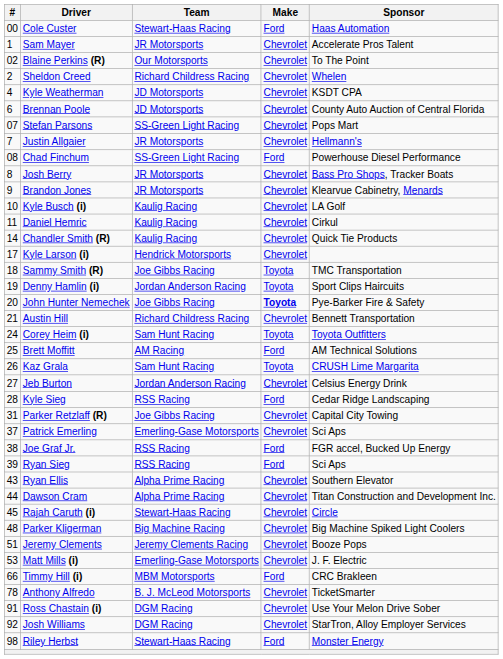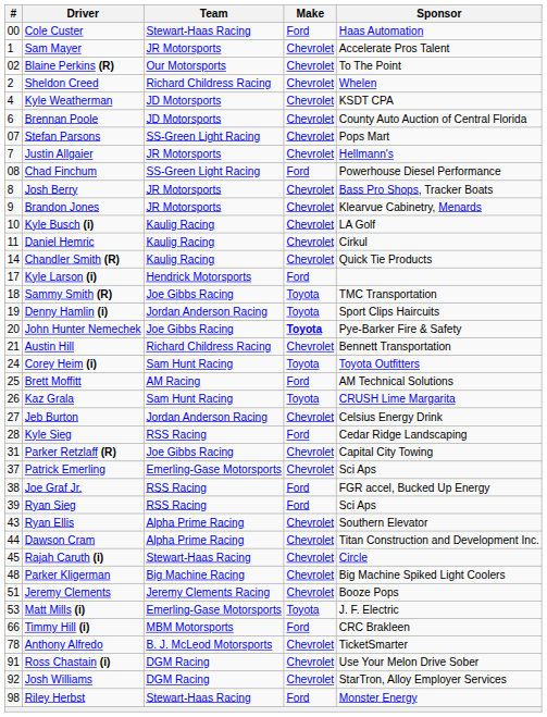 <table class="wikitable" style="font-size: 95%;">
 <tr>
 <th>#</th>
 <th>Driver</th>
 <th>Team</th>
 <th>Make</th>
 <th>Sponsor</th>
 </tr>
 <tr>
 <td>00</td>
 <td><a href='#'>Cole Custer</a></td>
 <td><a href='#'>Stewart-Haas Racing</a></td>
 <td><a href='#'>Ford</a></td>
 <td><a href='#'>Haas Automation</a></td>
 </tr>
 <tr>
 <td>1</td>
 <td><a href='#'>Sam Mayer</a></td>
 <td><a href='#'>JR Motorsports</a></td>
 <td><a href='#'>Chevrolet</a></td>
 <td>Accelerate Pros Talent</td>
 </tr>
 <tr>
 <td>02</td>
 <td><a href='#'>Blaine Perkins</a> <strong>(R)</strong></td>
 <td><a href='#'>Our Motorsports</a></td>
 <td><a href='#'>Chevrolet</a></td>
 <td>To The Point</td>
 </tr>
 <tr>
 <td>2</td>
 <td><a href='#'>Sheldon Creed</a></td>
 <td><a href='#'>Richard Childress Racing</a></td>
 <td><a href='#'>Chevrolet</a></td>
 <td><a href='#'>Whelen</a></td>
 </tr>
 <tr>
 <td>4</td>
 <td><a href='#'>Kyle Weatherman</a></td>
 <td><a href='#'>JD Motorsports</a></td>
 <td><a href='#'>Chevrolet</a></td>
 <td>KSDT CPA</td>
 </tr>
 <tr>
 <td>6</td>
 <td><a href='#'>Brennan Poole</a></td>
 <td><a href='#'>JD Motorsports</a></td>
 <td><a href='#'>Chevrolet</a></td>
 <td>County Auto Auction of Central Florida</td>
 </tr>
 <tr>
 <td>07</td>
 <td><a href='#'>Stefan Parsons</a></td>
 <td><a href='#'>SS-Green Light Racing</a></td>
 <td><a href='#'>Chevrolet</a></td>
 <td>Pops Mart</td>
 </tr>
 <tr>
 <td>7</td>
 <td><a href='#'>Justin Allgaier</a></td>
 <td><a href='#'>JR Motorsports</a></td>
 <td><a href='#'>Chevrolet</a></td>
 <td><a href='#'>Hellmann's</a></td>
 </tr>
 <tr>
 <td>08</td>
 <td><a href='#'>Chad Finchum</a></td>
 <td><a href='#'>SS-Green Light Racing</a></td>
 <td><a href='#'>Ford</a></td>
 <td>Powerhouse Diesel Performance</td>
 </tr>
 <tr>
 <td>8</td>
 <td><a href='#'>Josh Berry</a></td>
 <td><a href='#'>JR Motorsports</a></td>
 <td><a href='#'>Chevrolet</a></td>
 <td><a href='#'>Bass Pro Shops</a>, Tracker Boats</td>
 </tr>
 <tr>
 <td>9</td>
 <td><a href='#'>Brandon Jones</a></td>
 <td><a href='#'>JR Motorsports</a></td>
 <td><a href='#'>Chevrolet</a></td>
 <td>Klearvue Cabinetry, <a href='#'>Menards</a></td>
 </tr>
 <tr>
 <td>10</td>
 <td><a href='#'>Kyle Busch</a> <strong>(i)</strong></td>
 <td><a href='#'>Kaulig Racing</a></td>
 <td><a href='#'>Chevrolet</a></td>
 <td>LA Golf</td>
 </tr>
 <tr>
 <td>11</td>
 <td nowrap=""><a href='#'>Daniel Hemric</a></td>
 <td><a href='#'>Kaulig Racing</a></td>
 <td><a href='#'>Chevrolet</a></td>
 <td>Cirkul</td>
 </tr>
 <tr>
 <td>14</td>
 <td><a href='#'>Chandler Smith</a> <strong>(R)</strong></td>
 <td><a href='#'>Kaulig Racing</a></td>
 <td><a href='#'>Chevrolet</a></td>
 <td>Quick Tie Products</td>
 </tr>
 <tr>
 <td>17</td>
 <td><a href='#'>Kyle Larson</a> <strong>(i)</strong></td>
 <td><a href='#'>Hendrick Motorsports</a></td>
-<td><a href='#'>Chevrolet</a></td>
+<td><a href='#'>Ford</a></td>
 <td></td>
 </tr>
 <tr>
 <td>18</td>
 <td><a href='#'>Sammy Smith</a> <strong>(R)</strong></td>
 <td><a href='#'>Joe Gibbs Racing</a></td>
 <td><a href='#'>Toyota</a></td>
 <td>TMC Transportation</td>
 </tr>
 <tr>
 <td>19</td>
 <td><a href='#'>Denny Hamlin</a> <strong>(i)</strong></td>
 <td><a href='#'>Jordan Anderson Racing</a></td>
 <td><a href='#'>Toyota</a></td>
 <td>Sport Clips Haircuits</td>
 </tr>
 <tr>
 <td>20</td>
 <td nowrap><a href='#'>John Hunter Nemechek</a></td>
 <td><a href='#'>Joe Gibbs Racing</a></td>
 <td><strong><a href='#'>Toyota</a></strong></td>
 <td>Pye-Barker Fire & Safety</td>
 </tr>
 <tr>
 <td>21</td>
 <td><a href='#'>Austin Hill</a></td>
 <td><a href='#'>Richard Childress Racing</a></td>
 <td><a href='#'>Chevrolet</a></td>
 <td>Bennett Transportation</td>
 </tr>
 <tr>
 <td>24</td>
 <td><a href='#'>Corey Heim</a> <strong>(i)</strong></td>
 <td><a href='#'>Sam Hunt Racing</a></td>
 <td><a href='#'>Toyota</a></td>
 <td><a href='#'>Toyota Outfitters</a></td>
 </tr>
 <tr>
 <td>25</td>
 <td><a href='#'>Brett Moffitt</a></td>
 <td nowrap=""><a href='#'>AM Racing</a></td>
 <td><a href='#'>Ford</a></td>
 <td>AM Technical Solutions</td>
 </tr>
 <tr>
 <td>26</td>
 <td><a href='#'>Kaz Grala</a></td>
 <td nowrap=""><a href='#'>Sam Hunt Racing</a></td>
 <td><a href='#'>Toyota</a></td>
 <td><a href='#'>CRUSH Lime Margarita</a></td>
 </tr>
 <tr>
 <td>27</td>
 <td><a href='#'>Jeb Burton</a></td>
 <td><a href='#'>Jordan Anderson Racing</a></td>
 <td><a href='#'>Chevrolet</a></td>
 <td>Celsius Energy Drink</td>
 </tr>
 <tr>
 <td>28</td>
 <td><a href='#'>Kyle Sieg</a></td>
 <td><a href='#'>RSS Racing</a></td>
 <td><a href='#'>Ford</a></td>
 <td>Cedar Ridge Landscaping</td>
 </tr>
 <tr>
 <td>31</td>
 <td><a href='#'>Parker Retzlaff</a> <strong>(R)</strong></td>
 <td><a href='#'>Joe Gibbs Racing</a></td>
 <td><a href='#'>Chevrolet</a></td>
 <td>Capital City Towing</td>
 </tr>
 <tr>
 <td>37</td>
 <td><a href='#'>Patrick Emerling</a></td>
 <td><a href='#'>Emerling-Gase Motorsports</a></td>
 <td><a href='#'>Chevrolet</a></td>
 <td>Sci Aps</td>
 </tr>
 <tr>
 <td>38</td>
 <td><a href='#'>Joe Graf Jr.</a></td>
 <td><a href='#'>RSS Racing</a></td>
 <td><a href='#'>Ford</a></td>
 <td>FGR accel, Bucked Up Energy</td>
 </tr>
 <tr>
 <td>39</td>
 <td><a href='#'>Ryan Sieg</a></td>
 <td><a href='#'>RSS Racing</a></td>
 <td><a href='#'>Ford</a></td>
 <td>Sci Aps</td>
 </tr>
 <tr>
 <td>43</td>
 <td><a href='#'>Ryan Ellis</a></td>
 <td><a href='#'>Alpha Prime Racing</a></td>
 <td><a href='#'>Chevrolet</a></td>
 <td>Southern Elevator</td>
 </tr>
 <tr>
 <td>44</td>
 <td><a href='#'>Dawson Cram</a></td>
 <td><a href='#'>Alpha Prime Racing</a></td>
 <td><a href='#'>Chevrolet</a></td>
 <td nowrap>Titan Construction and Development Inc.</td>
 </tr>
 <tr>
 <td>45</td>
 <td><a href='#'>Rajah Caruth</a> <strong>(i)</strong></td>
 <td><a href='#'>Stewart-Haas Racing</a></td>
 <td><a href='#'>Chevrolet</a></td>
 <td><a href='#'>Circle</a></td>
 </tr>
 <tr>
 <td>48</td>
 <td><a href='#'>Parker Kligerman</a></td>
 <td><a href='#'>Big Machine Racing</a></td>
 <td><a href='#'>Chevrolet</a></td>
 <td>Big Machine Spiked Light Coolers</td>
 </tr>
 <tr>
 <td>51</td>
 <td><a href='#'>Jeremy Clements</a></td>
 <td><a href='#'>Jeremy Clements Racing</a></td>
 <td><a href='#'>Chevrolet</a></td>
 <td>Booze Pops</td>
 </tr>
 <tr>
 <td>53</td>
 <td><a href='#'>Matt Mills</a> <strong>(i)</strong></td>
 <td nowrap><a href='#'>Emerling-Gase Motorsports</a></td>
-<td><a href='#'>Chevrolet</a></td>
+<td><a href='#'>Toyota</a></td>
 <td>J. F. Electric</td>
 </tr>
 <tr>
 <td>66</td>
 <td><a href='#'>Timmy Hill</a> <strong>(i)</strong></td>
 <td><a href='#'>MBM Motorsports</a></td>
 <td><a href='#'>Ford</a></td>
 <td>CRC Brakleen</td>
 </tr>
 <tr>
 <td>78</td>
 <td><a href='#'>Anthony Alfredo</a></td>
 <td><a href='#'>B. J. McLeod Motorsports</a></td>
 <td><a href='#'>Chevrolet</a></td>
 <td>TicketSmarter</td>
 </tr>
 <tr>
 <td>91</td>
 <td><a href='#'>Ross Chastain</a> <strong>(i)</strong></td>
 <td><a href='#'>DGM Racing</a></td>
 <td><a href='#'>Chevrolet</a></td>
 <td>Use Your Melon Drive Sober</td>
 </tr>
 <tr>
 <td>92</td>
 <td><a href='#'>Josh Williams</a></td>
 <td><a href='#'>DGM Racing</a></td>
 <td><a href='#'>Chevrolet</a></td>
 <td>StarTron, Alloy Employer Services</td>
 </tr>
 <tr>
 <td>98</td>
 <td><a href='#'>Riley Herbst</a></td>
 <td><a href='#'>Stewart-Haas Racing</a></td>
 <td><a href='#'>Ford</a></td>
 <td><a href='#'>Monster Energy</a></td>
 </tr>
 <tr>
 <th colspan="5"></th>
 </tr>
 </table>
